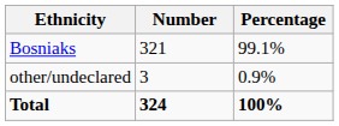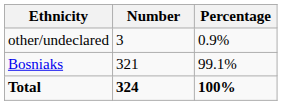 <table class="wikitable">
 <tr>
 <th width="100px">Ethnicity</th>
 <th width="80px">Number</th>
 <th width="80px">Percentage</th>
 </tr>
 <tr>
+<td>other/undeclared</td>
+<td>3</td>
+<td>0.9%</td>
+</tr>
+<tr>
 <td><a href='#'>Bosniaks</a></td>
 <td>321</td>
 <td>99.1%</td>
-</tr>
-<tr>
-<td>other/undeclared</td>
-<td>3</td>
-<td>0.9%</td>
 </tr>
 <tr>
 <td><strong>Total</strong></td>
 <td><strong>324</strong></td>
 <td><strong>100%</strong></td>
 </tr>
 </table>
